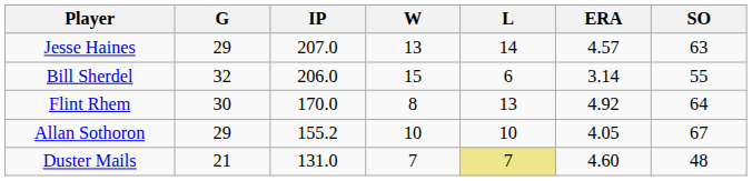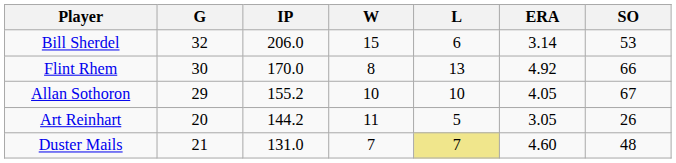 <table class="wikitable sortable">
 <tr>
 <th bgcolor="#DDDDFF" width="16%">Player</th>
 <th bgcolor="#DDDDFF" width="9%">G</th>
 <th bgcolor="#DDDDFF" width="9%">IP</th>
 <th bgcolor="#DDDDFF" width="9%">W</th>
 <th bgcolor="#DDDDFF" width="9%">L</th>
 <th bgcolor="#DDDDFF" width="9%">ERA</th>
 <th bgcolor="#DDDDFF" width="9%">SO</th>
 </tr>
-<tr align="center">
-<td><a href='#'>Jesse Haines</a></td>
-<td>29</td>
-<td>207.0</td>
-<td>13</td>
-<td>14</td>
-<td>4.57</td>
-<td>63</td>
-</tr>
 <tr align=center>
 <td><a href='#'>Bill Sherdel</a></td>
 <td>32</td>
 <td>206.0</td>
 <td>15</td>
 <td>6</td>
 <td>3.14</td>
-<td>55</td>
+<td>53</td>
 </tr>
 <tr align=center>
 <td><a href='#'>Flint Rhem</a></td>
 <td>30</td>
 <td>170.0</td>
 <td>8</td>
 <td>13</td>
 <td>4.92</td>
-<td>64</td>
+<td>66</td>
 </tr>
 <tr align=center>
 <td><a href='#'>Allan Sothoron</a></td>
 <td>29</td>
 <td>155.2</td>
 <td>10</td>
 <td>10</td>
 <td>4.05</td>
 <td>67</td>
 </tr>
 <tr align=center>
+<td><a href='#'>Art Reinhart</a></td>
+<td>20</td>
+<td>144.2</td>
+<td>11</td>
+<td>5</td>
+<td>3.05</td>
+<td>26</td>
+</tr>
+<tr align=center>
 <td><a href='#'>Duster Mails</a></td>
 <td>21</td>
 <td>131.0</td>
 <td>7</td>
 <td style="background: khaki;">7</td>
 <td>4.60</td>
 <td>48</td>
 </tr>
 </table>
